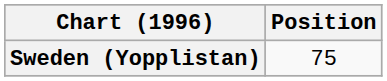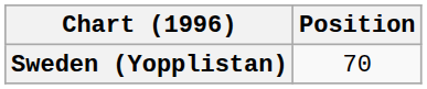 <table class="wikitable plainrowheaders" style="text-align:center">
 <tr>
 <th scope="col">Chart (1996)</th>
 <th scope="col">Position</th>
 </tr>
 <tr>
 <th scope="row">Sweden (Yopplistan)</th>
-<td>75</td>
+<td>70</td>
 </tr>
 </table>
